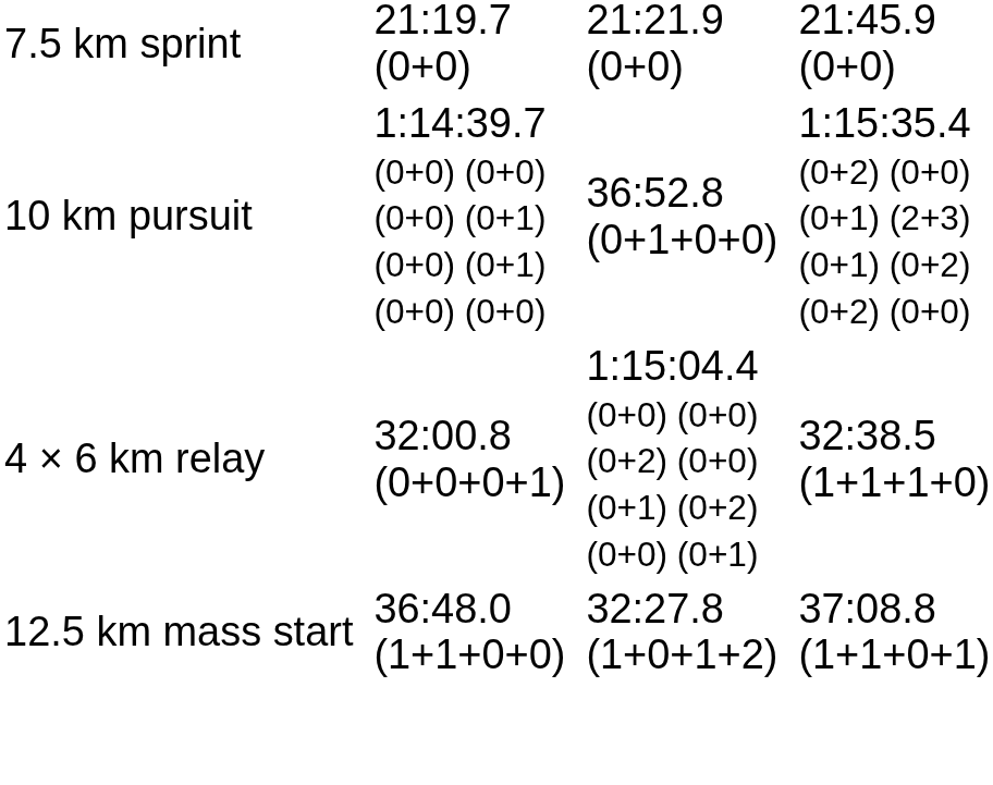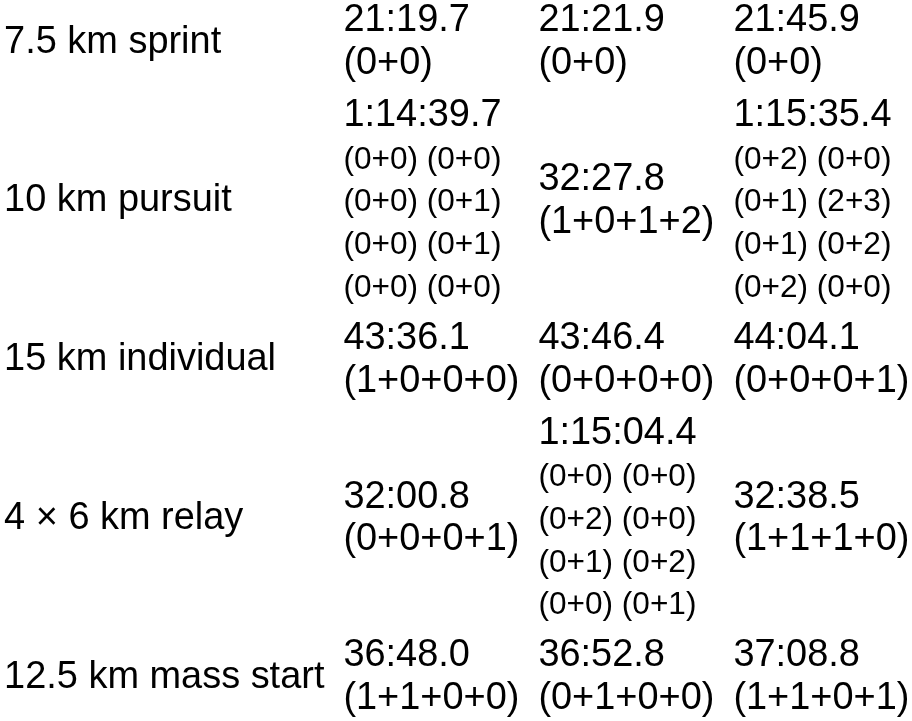 <table>
 <tr>
 <td>7.5 km sprint<br></td>
 <td></td>
 <td>21:19.7<br>(0+0)</td>
 <td></td>
 <td>21:21.9<br>(0+0)</td>
 <td></td>
 <td>21:45.9<br>(0+0)</td>
 </tr>
 <tr>
 <td>10 km pursuit<br></td>
 <td></td>
 <td>1:14:39.7<br><small>(0+0) (0+0)<br>(0+0) (0+1)<br>(0+0) (0+1)<br>(0+0) (0+0)</small></td>
 <td></td>
-<td>36:52.8<br>(0+1+0+0)</td>
+<td>32:27.8<br>(1+0+1+2)</td>
 <td></td>
 <td>1:15:35.4<br><small>(0+2) (0+0)<br>(0+1) (2+3)<br>(0+1) (0+2)<br>(0+2) (0+0)</small></td>
+</tr>
+<tr>
+<td>15 km individual<br></td>
+<td></td>
+<td>43:36.1<br>(1+0+0+0)</td>
+<td></td>
+<td>43:46.4<br>(0+0+0+0)</td>
+<td></td>
+<td>44:04.1<br>(0+0+0+1)</td>
 </tr>
 <tr>
 <td>4 × 6 km relay<br></td>
 <td></td>
 <td>32:00.8<br>(0+0+0+1)</td>
 <td></td>
 <td>1:15:04.4<br><small>(0+0) (0+0)<br>(0+2) (0+0)<br>(0+1) (0+2)<br>(0+0) (0+1)</small></td>
 <td></td>
 <td>32:38.5<br>(1+1+1+0)</td>
 </tr>
 <tr>
 <td>12.5 km mass start<br></td>
 <td></td>
 <td>36:48.0<br>(1+1+0+0)</td>
 <td></td>
-<td>32:27.8<br>(1+0+1+2)</td>
+<td>36:52.8<br>(0+1+0+0)</td>
 <td></td>
 <td>37:08.8<br>(1+1+0+1)</td>
 </tr>
 </table>
